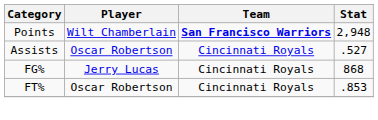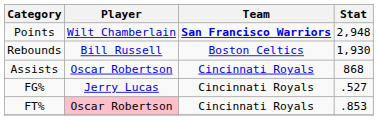 <table class="wikitable" style="text-align:center">
 <tr>
 <th>Category</th>
 <th>Player</th>
 <th>Team</th>
 <th>Stat</th>
 </tr>
 <tr>
 <td>Points</td>
 <td><a href='#'>Wilt Chamberlain</a></td>
 <td><strong><a href='#'>San Francisco Warriors</a></strong></td>
 <td>2,948</td>
 </tr>
 <tr>
+<td>Rebounds</td>
+<td><a href='#'>Bill Russell</a></td>
+<td><a href='#'>Boston Celtics</a></td>
+<td>1,930</td>
+</tr>
+<tr>
 <td>Assists</td>
 <td><a href='#'>Oscar Robertson</a></td>
 <td><a href='#'>Cincinnati Royals</a></td>
-<td>.527</td>
+<td>868</td>
 </tr>
 <tr>
 <td>FG%</td>
 <td><a href='#'>Jerry Lucas</a></td>
 <td>Cincinnati Royals</td>
-<td>868</td>
+<td>.527</td>
 </tr>
 <tr>
 <td>FT%</td>
-<td>Oscar Robertson</td>
+<td style="background: pink;">Oscar Robertson</td>
 <td>Cincinnati Royals</td>
 <td>.853</td>
 </tr>
 <tr>
 </tr>
 </table>
